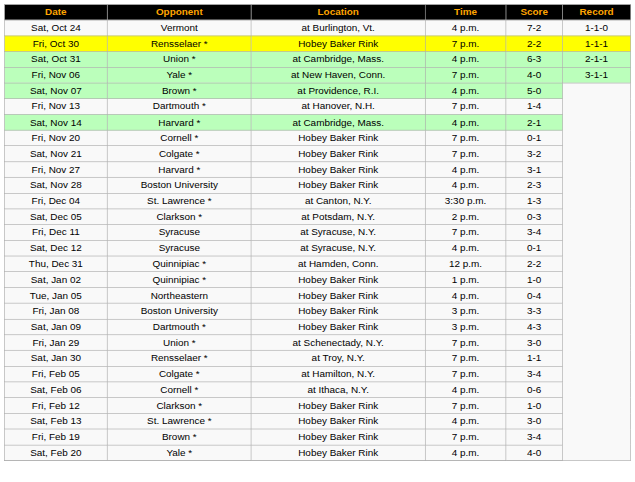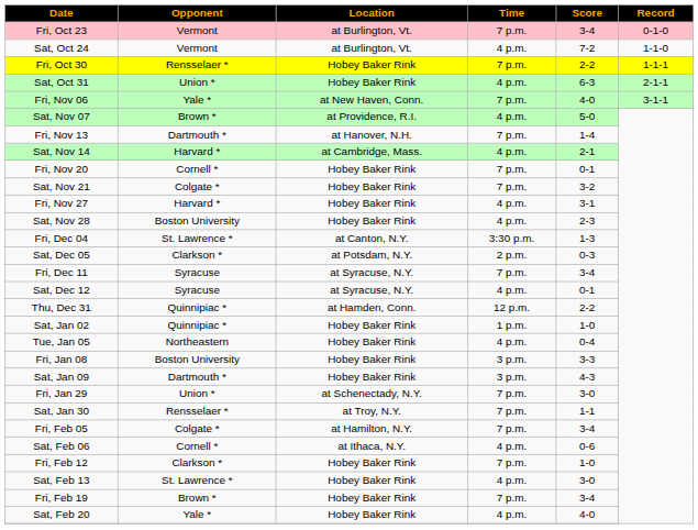 <table class="wikitable" width="80%">
 <tr align="center"  style="background:black;color:orange;">
 <td><strong>Date</strong></td>
 <td><strong>Opponent</strong></td>
 <td><strong>Location</strong></td>
 <td><strong>Time</strong></td>
 <td><strong>Score</strong></td>
 <td><strong>Record</strong></td>
+</tr>
+<tr align="center" bgcolor="pink">
+<td>Fri, Oct 23</td>
+<td>Vermont</td>
+<td>at Burlington, Vt.</td>
+<td>7 p.m.</td>
+<td>3-4</td>
+<td>0-1-0</td>
 </tr>
 <tr align="center" bgcolor="">
 <td>Sat, Oct 24</td>
 <td>Vermont</td>
 <td>at Burlington, Vt.</td>
 <td>4 p.m.</td>
 <td>7-2</td>
 <td>1-1-0</td>
 </tr>
 <tr align="center" bgcolor="yellow">
 <td>Fri, Oct 30</td>
 <td>Rensselaer *</td>
 <td>Hobey Baker Rink</td>
 <td>7 p.m.</td>
 <td>2-2</td>
 <td>1-1-1</td>
 </tr>
 <tr align="center" bgcolor="bbffbb">
 <td>Sat, Oct 31</td>
 <td>Union *</td>
-<td>at Cambridge, Mass.</td>
+<td>Hobey Baker Rink</td>
 <td>4 p.m.</td>
 <td>6-3</td>
 <td>2-1-1</td>
 </tr>
 <tr align="center" bgcolor="bbffbb">
 <td>Fri, Nov 06</td>
 <td>Yale *</td>
 <td>at New Haven, Conn.</td>
 <td>7 p.m.</td>
 <td>4-0</td>
 <td>3-1-1</td>
 </tr>
 <tr align="center" bgcolor="bbffbb">
 <td>Sat, Nov 07</td>
 <td>Brown *</td>
 <td>at Providence, R.I.</td>
 <td>4 p.m.</td>
 <td>5-0</td>
 </tr>
 <tr align="center" bgcolor="">
 <td>Fri, Nov 13</td>
 <td>Dartmouth *</td>
 <td>at Hanover, N.H.</td>
 <td>7 p.m.</td>
 <td>1-4</td>
 </tr>
 <tr align="center" bgcolor="bbffbb">
 <td>Sat, Nov 14</td>
 <td>Harvard *</td>
 <td>at Cambridge, Mass.</td>
 <td>4 p.m.</td>
 <td>2-1</td>
 </tr>
 <tr align="center" bgcolor="">
 <td>Fri, Nov 20</td>
 <td>Cornell *</td>
 <td>Hobey Baker Rink</td>
 <td>7 p.m.</td>
 <td>0-1</td>
 </tr>
 <tr align="center" bgcolor="">
 <td>Sat, Nov 21</td>
 <td>Colgate *</td>
 <td>Hobey Baker Rink</td>
 <td>7 p.m.</td>
 <td>3-2</td>
 </tr>
 <tr align="center" bgcolor="">
 <td>Fri, Nov 27</td>
 <td>Harvard *</td>
 <td>Hobey Baker Rink</td>
 <td>4 p.m.</td>
 <td>3-1</td>
 </tr>
 <tr align="center" bgcolor="">
 <td>Sat, Nov 28</td>
 <td>Boston University</td>
 <td>Hobey Baker Rink</td>
 <td>4 p.m.</td>
 <td>2-3</td>
 </tr>
 <tr align="center" bgcolor="">
 <td>Fri, Dec 04</td>
 <td>St. Lawrence *</td>
 <td>at Canton, N.Y.</td>
 <td>3:30 p.m.</td>
 <td>1-3</td>
 </tr>
 <tr align="center" bgcolor="">
 <td>Sat, Dec 05</td>
 <td>Clarkson *</td>
 <td>at Potsdam, N.Y.</td>
 <td>2 p.m.</td>
 <td>0-3</td>
 </tr>
 <tr align="center" bgcolor="">
 <td>Fri, Dec 11</td>
 <td>Syracuse</td>
 <td>at Syracuse, N.Y.</td>
 <td>7 p.m.</td>
 <td>3-4</td>
 </tr>
 <tr align="center" bgcolor="">
 <td>Sat, Dec 12</td>
 <td>Syracuse</td>
 <td>at Syracuse, N.Y.</td>
 <td>4 p.m.</td>
 <td>0-1</td>
 </tr>
 <tr align="center" bgcolor="">
 <td>Thu, Dec 31</td>
 <td>Quinnipiac *</td>
 <td>at Hamden, Conn.</td>
 <td>12 p.m.</td>
 <td>2-2</td>
 </tr>
 <tr align="center" bgcolor="">
 <td>Sat, Jan 02</td>
 <td>Quinnipiac *</td>
 <td>Hobey Baker Rink</td>
 <td>1 p.m.</td>
 <td>1-0</td>
 </tr>
 <tr align="center" bgcolor="">
 <td>Tue, Jan 05</td>
 <td>Northeastern</td>
 <td>Hobey Baker Rink</td>
 <td>4 p.m.</td>
 <td>0-4</td>
 </tr>
 <tr align="center" bgcolor="">
 <td>Fri, Jan 08</td>
 <td>Boston University</td>
 <td>Hobey Baker Rink</td>
 <td>3 p.m.</td>
 <td>3-3</td>
 </tr>
 <tr align="center" bgcolor="">
 <td>Sat, Jan 09</td>
 <td>Dartmouth *</td>
 <td>Hobey Baker Rink</td>
 <td>3 p.m.</td>
 <td>4-3</td>
 </tr>
 <tr align="center" bgcolor="">
 <td>Fri, Jan 29</td>
 <td>Union *</td>
 <td>at Schenectady, N.Y.</td>
 <td>7 p.m.</td>
 <td>3-0</td>
 </tr>
 <tr align="center" bgcolor="">
 <td>Sat, Jan 30</td>
 <td>Rensselaer *</td>
 <td>at Troy, N.Y.</td>
 <td>7 p.m.</td>
 <td>1-1</td>
 </tr>
 <tr align="center" bgcolor="">
 <td>Fri, Feb 05</td>
 <td>Colgate *</td>
 <td>at Hamilton, N.Y.</td>
 <td>7 p.m.</td>
 <td>3-4</td>
 </tr>
 <tr align="center" bgcolor="">
 <td>Sat, Feb 06</td>
 <td>Cornell *</td>
 <td>at Ithaca, N.Y.</td>
 <td>4 p.m.</td>
 <td>0-6</td>
 </tr>
 <tr align="center" bgcolor="">
 <td>Fri, Feb 12</td>
 <td>Clarkson *</td>
 <td>Hobey Baker Rink</td>
 <td>7 p.m.</td>
 <td>1-0</td>
 </tr>
 <tr align="center" bgcolor="">
 <td>Sat, Feb 13</td>
 <td>St. Lawrence *</td>
 <td>Hobey Baker Rink</td>
 <td>4 p.m.</td>
 <td>3-0</td>
 </tr>
 <tr align="center" bgcolor="">
 <td>Fri, Feb 19</td>
 <td>Brown *</td>
 <td>Hobey Baker Rink</td>
 <td>7 p.m.</td>
 <td>3-4</td>
 </tr>
 <tr align="center" bgcolor="">
 <td>Sat, Feb 20</td>
 <td>Yale *</td>
 <td>Hobey Baker Rink</td>
 <td>4 p.m.</td>
 <td>4-0</td>
 </tr>
 <tr align="center" bgcolor="">
 </tr>
 </table>
